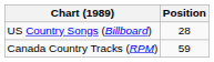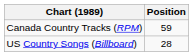 <table class="wikitable sortable">
 <tr>
 <th scope="col">Chart (1989)</th>
 <th scope="col">Position</th>
 </tr>
 <tr>
+<td>Canada Country Tracks (<em><a href='#'>RPM</a></em>)</td>
+<td align="center">59</td>
+</tr>
+<tr>
 <td>US <a href='#'>Country Songs</a> (<em><a href='#'>Billboard</a></em>)</td>
 <td align="center">28</td>
 </tr>
-<tr>
-<td>Canada Country Tracks (<em><a href='#'>RPM</a></em>)</td>
-<td align="center">59</td>
-</tr>
 </table>
